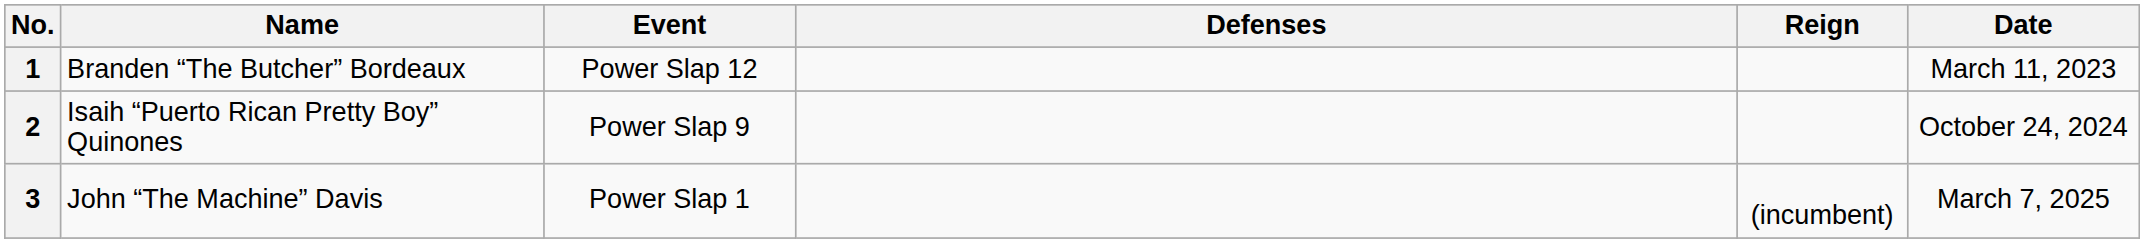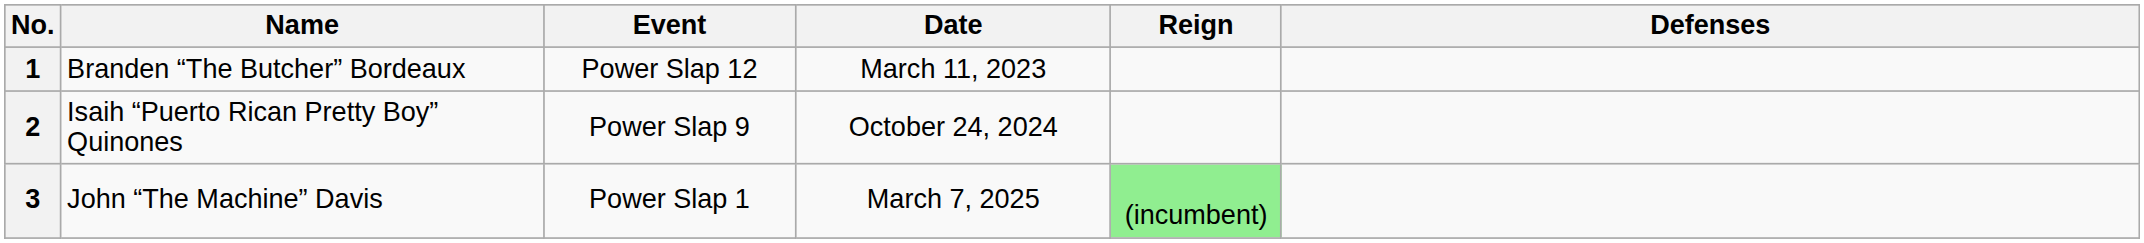 <table class="wikitable" width=100%>
 <tr>
 <th width=1%>No.</th>
 <th width=23%>Name</th>
 <th width=12%>Event</th>
+<th width=15%>Date</th>
+<th width=8%>Reign</th>
 <th width=45%>Defenses</th>
-<th width=8%>Reign</th>
-<th width=15%>Date</th>
 </tr>
 <tr>
 <th>1</th>
 <td> Branden “The Butcher” Bordeaux</td>
 <td align=center>Power Slap 12<br></td>
+<td align=center>March 11, 2023</td>
 <td align=center></td>
 <td align=center></td>
-<td align=center>March 11, 2023</td>
 </tr>
 <tr>
 <th>2</th>
 <td> Isaih “Puerto Rican Pretty Boy” Quinones</td>
 <td align=center>Power Slap 9<br></td>
+<td align=center>October 24, 2024</td>
 <td align=center></td>
 <td align=center></td>
-<td align=center>October 24, 2024</td>
 </tr>
 <tr>
 <th>3</th>
 <td align=left> John “The Machine” Davis <br></td>
 <td align=center>Power Slap 1<br></td>
+<td align=center>March 7, 2025</td>
+<td align=center style="background: lightgreen;"><br>(incumbent)<br></td>
 <td align=center></td>
-<td align=center><br>(incumbent)<br></td>
-<td align=center>March 7, 2025</td>
 </tr>
 </table>
